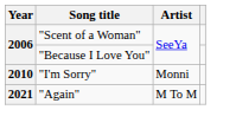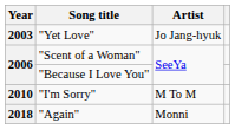 <table class="wikitable plainrowheaders sortable">
 <tr>
 <th scope="col">Year</th>
 <th scope="col">Song title</th>
 <th scope="col">Artist</th>
 <th scope="col" class="unsortable"></th>
+</tr>
+<tr>
+<th scope="row">2003</th>
+<td>"Yet Love"</td>
+<td>Jo Jang-hyuk</td>
+<td style="text-align:center"></td>
 </tr>
 <tr>
 <th scope="row" rowspan="2">2006</th>
 <td>"Scent of a Woman"</td>
 <td rowspan="2"><a href='#'>SeeYa</a></td>
 <td style="text-align:center"></td>
 </tr>
 <tr>
 <td>"Because I Love You"</td>
 <td style="text-align:center"></td>
 </tr>
 <tr>
 <th scope="row">2010</th>
 <td>"I'm Sorry"</td>
+<td>M To M</td>
+<td style="text-align:center"></td>
+</tr>
+<tr>
+<th scope="row">2018</th>
+<td>"Again"</td>
 <td>Monni</td>
 <td style="text-align:center"></td>
 </tr>
-<tr>
-<th scope="row">2021</th>
-<td>"Again"</td>
-<td>M To M</td>
-<td style="text-align:center"></td>
-</tr>
 </table>
